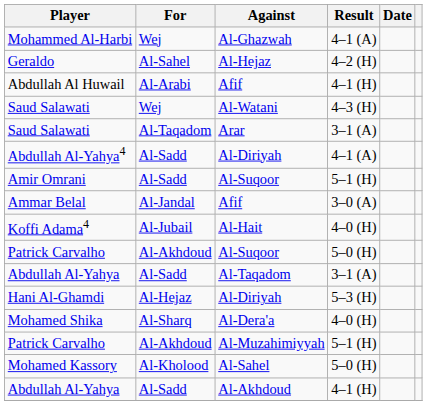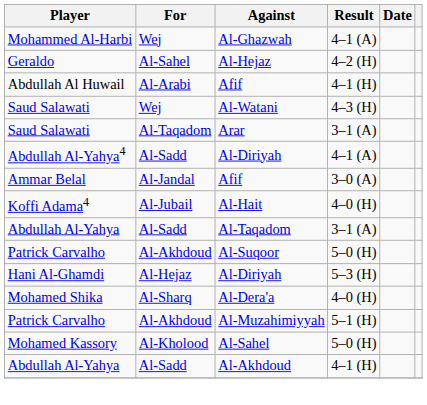 <table class="wikitable">
 <tr>
 <th>Player</th>
 <th>For</th>
 <th>Against</th>
 <th style="text-align:center">Result</th>
 <th>Date</th>
 <th></th>
 </tr>
 <tr>
 <td> <a href='#'>Mohammed Al-Harbi</a></td>
 <td><a href='#'>Wej</a></td>
 <td><a href='#'>Al-Ghazwah</a></td>
 <td style="text-align:center;">4–1 (A)</td>
 <td></td>
 <td></td>
 </tr>
 <tr>
 <td> <a href='#'>Geraldo</a></td>
 <td><a href='#'>Al-Sahel</a></td>
 <td><a href='#'>Al-Hejaz</a></td>
 <td style="text-align:center;">4–2 (H)</td>
 <td></td>
 <td></td>
 </tr>
 <tr>
 <td> Abdullah Al Huwail</td>
 <td><a href='#'>Al-Arabi</a></td>
 <td><a href='#'>Afif</a></td>
 <td style="text-align:center;">4–1 (H)</td>
 <td></td>
 <td></td>
 </tr>
 <tr>
 <td> <a href='#'>Saud Salawati</a></td>
 <td><a href='#'>Wej</a></td>
 <td><a href='#'>Al-Watani</a></td>
 <td style="text-align:center;">4–3 (H)</td>
 <td></td>
 <td></td>
 </tr>
 <tr>
 <td> <a href='#'>Saud Salawati</a></td>
 <td><a href='#'>Al-Taqadom</a></td>
 <td><a href='#'>Arar</a></td>
 <td style="text-align:center;">3–1 (A)</td>
 <td></td>
 <td></td>
 </tr>
 <tr>
 <td> <a href='#'>Abdullah Al-Yahya</a><sup>4</sup></td>
 <td><a href='#'>Al-Sadd</a></td>
 <td><a href='#'>Al-Diriyah</a></td>
 <td style="text-align:center;">4–1 (A)</td>
 <td></td>
 <td></td>
 </tr>
 <tr>
-<td> <a href='#'>Amir Omrani</a></td>
-<td><a href='#'>Al-Sadd</a></td>
-<td><a href='#'>Al-Suqoor</a></td>
-<td style="text-align:center;">5–1 (H)</td>
-<td></td>
-<td></td>
-</tr>
-<tr>
 <td> <a href='#'>Ammar Belal</a></td>
 <td><a href='#'>Al-Jandal</a></td>
 <td><a href='#'>Afif</a></td>
 <td style="text-align:center;">3–0 (A)</td>
 <td></td>
 <td></td>
 </tr>
 <tr>
 <td> <a href='#'>Koffi Adama</a><sup>4</sup></td>
 <td><a href='#'>Al-Jubail</a></td>
 <td><a href='#'>Al-Hait</a></td>
 <td style="text-align:center;">4–0 (H)</td>
 <td></td>
 <td></td>
 </tr>
 <tr>
+<td> <a href='#'>Abdullah Al-Yahya</a></td>
+<td><a href='#'>Al-Sadd</a></td>
+<td><a href='#'>Al-Taqadom</a></td>
+<td style="text-align:center;">3–1 (A)</td>
+<td></td>
+<td></td>
+</tr>
+<tr>
 <td> <a href='#'>Patrick Carvalho</a></td>
 <td><a href='#'>Al-Akhdoud</a></td>
 <td><a href='#'>Al-Suqoor</a></td>
 <td style="text-align:center;">5–0 (H)</td>
-<td></td>
-<td></td>
-</tr>
-<tr>
-<td> <a href='#'>Abdullah Al-Yahya</a></td>
-<td><a href='#'>Al-Sadd</a></td>
-<td><a href='#'>Al-Taqadom</a></td>
-<td style="text-align:center;">3–1 (A)</td>
 <td></td>
 <td></td>
 </tr>
 <tr>
 <td> <a href='#'>Hani Al-Ghamdi</a></td>
 <td><a href='#'>Al-Hejaz</a></td>
 <td><a href='#'>Al-Diriyah</a></td>
 <td style="text-align:center;">5–3 (H)</td>
 <td></td>
 <td></td>
 </tr>
 <tr>
 <td> <a href='#'>Mohamed Shika</a></td>
 <td><a href='#'>Al-Sharq</a></td>
 <td><a href='#'>Al-Dera'a</a></td>
 <td style="text-align:center;">4–0 (H)</td>
 <td></td>
 <td></td>
 </tr>
 <tr>
 <td> <a href='#'>Patrick Carvalho</a></td>
 <td><a href='#'>Al-Akhdoud</a></td>
 <td><a href='#'>Al-Muzahimiyyah</a></td>
 <td style="text-align:center;">5–1 (H)</td>
 <td></td>
 <td></td>
 </tr>
 <tr>
 <td> <a href='#'>Mohamed Kassory</a></td>
 <td><a href='#'>Al-Kholood</a></td>
 <td><a href='#'>Al-Sahel</a></td>
 <td style="text-align:center;">5–0 (H)</td>
 <td></td>
 <td></td>
 </tr>
 <tr>
 <td> <a href='#'>Abdullah Al-Yahya</a></td>
 <td><a href='#'>Al-Sadd</a></td>
 <td><a href='#'>Al-Akhdoud</a></td>
 <td style="text-align:center;">4–1 (H)</td>
 <td></td>
 <td></td>
 </tr>
 <tr>
 </tr>
 </table>
